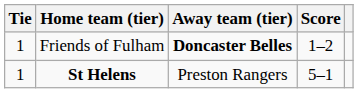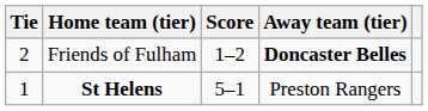 <table class="wikitable" style="text-align:center; font-size:85%">
 <tr>
 <th>Tie</th>
 <th>Home team (tier)</th>
+<th>Score</th>
 <th>Away team (tier)</th>
-<th>Score</th>
 <th></th>
 </tr>
 <tr>
-<td align="center">1</td>
+<td align="center">2</td>
 <td>Friends of Fulham</td>
+<td align="center">1–2</td>
 <td><strong>Doncaster Belles</strong></td>
-<td align="center">1–2</td>
 <td></td>
 </tr>
 <tr>
 <td align="center">1</td>
 <td><strong>St Helens</strong></td>
+<td align="center">5–1</td>
 <td>Preston Rangers</td>
-<td align="center">5–1</td>
 <td></td>
 </tr>
 </table>
